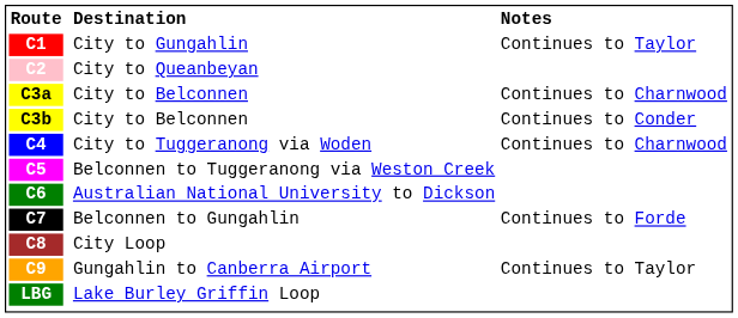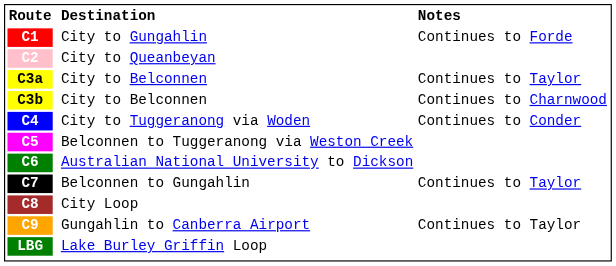 <table style="text-align:left; font-size:95%; border:1px solid black">
 <tr>
 <th>Route</th>
 <th></th>
 <th>Destination</th>
 <th>Notes</th>
 </tr>
 <tr>
 <td style="background-color:red;color:white;text-align:center;font-weight:bold;">C1</td>
 <td></td>
 <td>City to <a href='#'>Gungahlin</a></td>
-<td>Continues to <a href='#'>Taylor</a></td>
+<td>Continues to <a href='#'>Forde</a></td>
 </tr>
 <tr>
 <td style="background-color:pink;color:white;text-align:center;font-weight:bold">C2</td>
 <td></td>
 <td>City to <a href='#'>Queanbeyan</a></td>
 </tr>
 <tr>
 <td style="background-color:yellow;color:black;text-align:center;font-weight:bold">C3a</td>
 <td></td>
 <td>City to <a href='#'>Belconnen</a> </td>
-<td>Continues to <a href='#'>Charnwood</a></td>
+<td>Continues to <a href='#'>Taylor</a></td>
 </tr>
 <tr>
 <td style="background-color:yellow;color:black;text-align:center;font-weight:bold">C3b</td>
 <td></td>
 <td>City to Belconnen </td>
-<td>Continues to <a href='#'>Conder</a></td>
+<td>Continues to <a href='#'>Charnwood</a></td>
 </tr>
 <tr>
 <td style="background-color:blue;color:white;text-align:center;font-weight:bold">C4</td>
 <td></td>
 <td>City to <a href='#'>Tuggeranong</a> via <a href='#'>Woden</a></td>
-<td>Continues to <a href='#'>Charnwood</a></td>
+<td>Continues to <a href='#'>Conder</a></td>
 </tr>
 <tr>
 <td style="background-color:magenta;color:white;text-align:center;font-weight:bold">C5</td>
 <td></td>
 <td>Belconnen to Tuggeranong via <a href='#'>Weston Creek</a></td>
 </tr>
 <tr>
 <td style="background-color:green;color:white;text-align:center;font-weight:bold">C6</td>
 <td></td>
 <td><a href='#'>Australian National University</a> to <a href='#'>Dickson</a></td>
 </tr>
 <tr>
 <td style="background-color:black;color:white;text-align:center;font-weight:bold">C7</td>
 <td></td>
 <td>Belconnen to Gungahlin</td>
-<td>Continues to <a href='#'>Forde</a></td>
+<td>Continues to <a href='#'>Taylor</a></td>
 </tr>
 <tr>
 <td style="background-color:brown;color:white;text-align:center;font-weight:bold">C8</td>
 <td></td>
 <td>City Loop</td>
 </tr>
 <tr>
 <td style="background-color:orange;color:white;text-align:center;font-weight:bold">C9</td>
 <td></td>
 <td>Gungahlin to <a href='#'>Canberra Airport</a></td>
 <td>Continues to Taylor</td>
 </tr>
 <tr>
 <td style="background-color:green;color:white;text-align:center;font-weight:bold">LBG</td>
 <td></td>
 <td><a href='#'>Lake Burley Griffin</a> Loop</td>
 </tr>
 <tr>
 </tr>
 </table>
